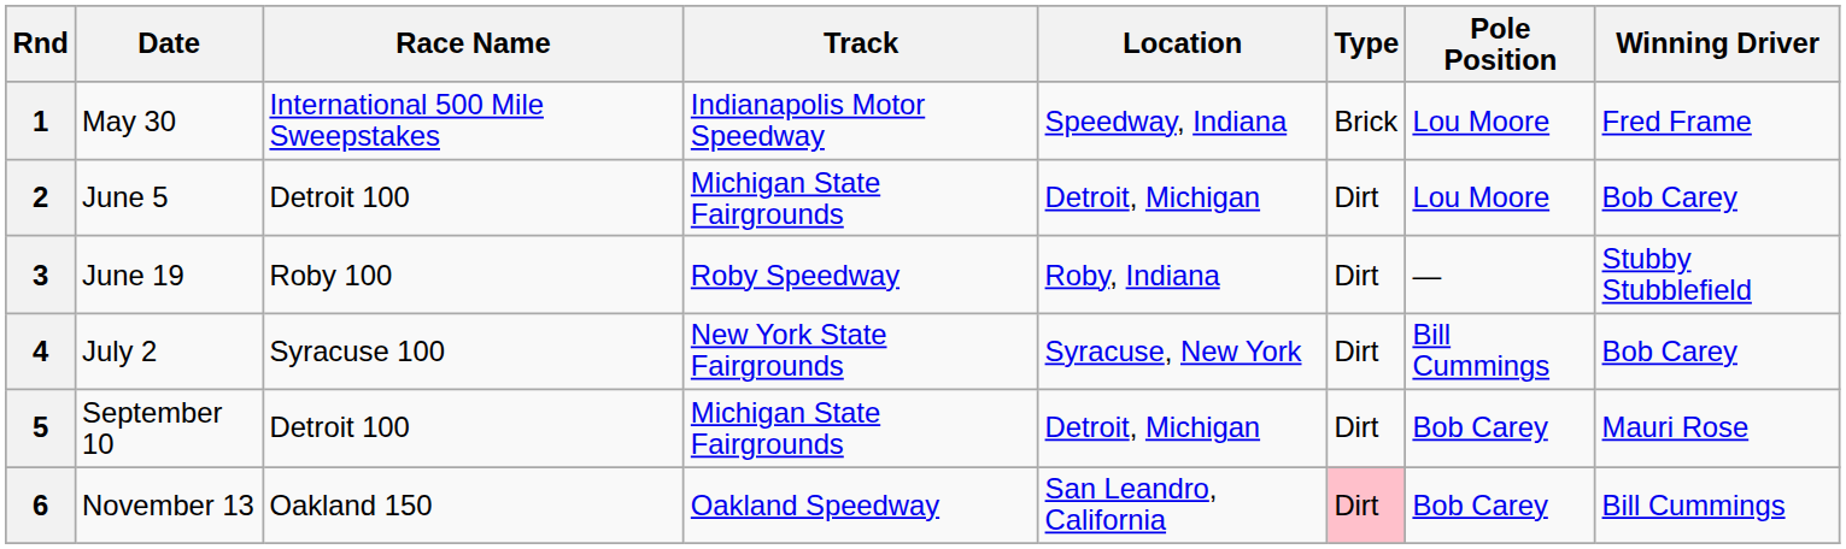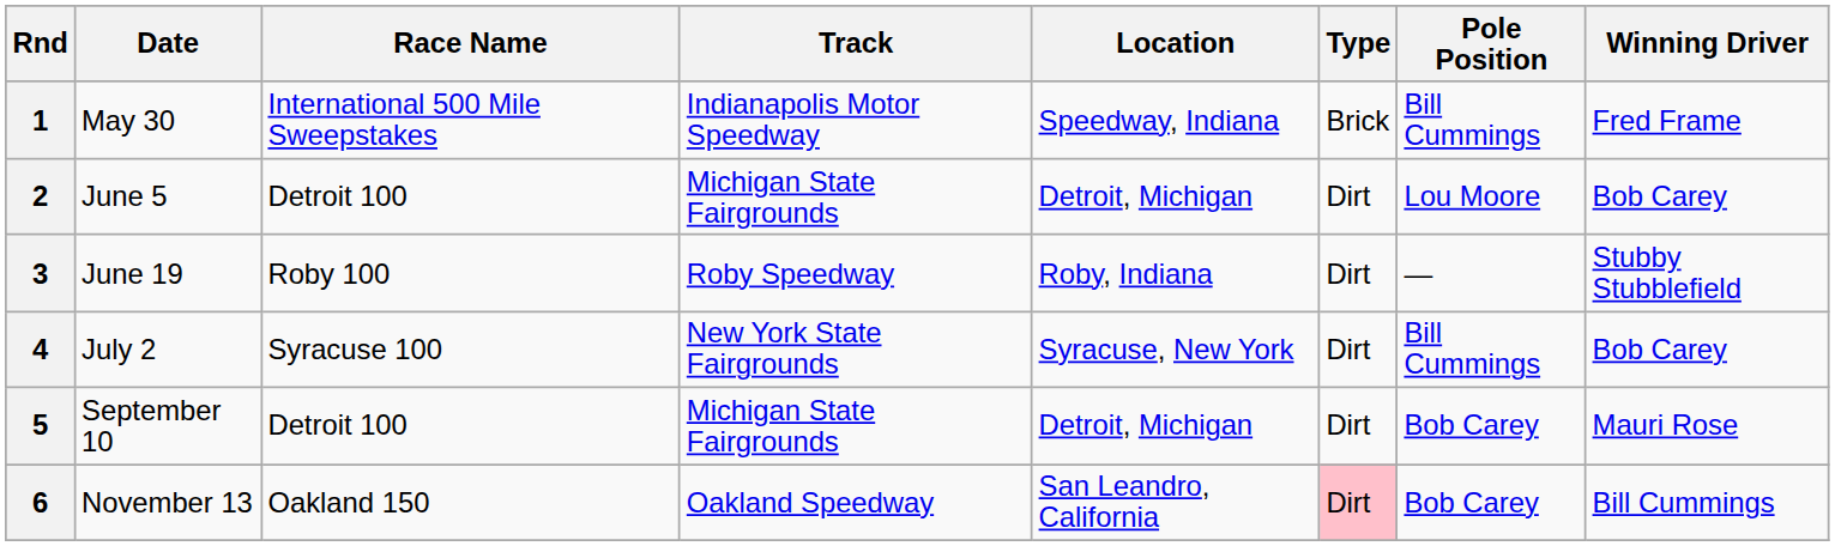 <table class="wikitable" style="font-size:85%">
 <tr>
 <th>Rnd</th>
 <th>Date</th>
 <th>Race Name</th>
 <th>Track</th>
 <th>Location</th>
 <th>Type</th>
 <th>Pole Position</th>
 <th>Winning Driver</th>
 </tr>
 <tr>
 <th>1</th>
 <td>May 30</td>
 <td> <a href='#'>International 500 Mile Sweepstakes</a></td>
 <td><a href='#'>Indianapolis Motor Speedway</a></td>
 <td><a href='#'>Speedway</a>, <a href='#'>Indiana</a></td>
 <td>Brick</td>
-<td> <a href='#'>Lou Moore</a></td>
+<td> <a href='#'>Bill Cummings</a></td>
 <td> <a href='#'>Fred Frame</a></td>
 </tr>
 <tr>
 <th>2</th>
 <td>June 5</td>
 <td> Detroit 100</td>
 <td><a href='#'>Michigan State Fairgrounds</a></td>
 <td><a href='#'>Detroit</a>, <a href='#'>Michigan</a></td>
 <td>Dirt</td>
 <td> <a href='#'>Lou Moore</a></td>
 <td> <a href='#'>Bob Carey</a></td>
 </tr>
 <tr>
 <th>3</th>
 <td>June 19</td>
 <td> Roby 100</td>
 <td><a href='#'>Roby Speedway</a></td>
 <td><a href='#'>Roby</a>, <a href='#'>Indiana</a></td>
 <td>Dirt</td>
 <td>—</td>
 <td> <a href='#'>Stubby Stubblefield</a></td>
 </tr>
 <tr>
 <th>4</th>
 <td>July 2</td>
 <td> Syracuse 100</td>
 <td><a href='#'>New York State Fairgrounds</a></td>
 <td><a href='#'>Syracuse</a>, <a href='#'>New York</a></td>
 <td>Dirt</td>
 <td> <a href='#'>Bill Cummings</a></td>
 <td> <a href='#'>Bob Carey</a></td>
 </tr>
 <tr>
 <th>5</th>
 <td>September 10</td>
 <td> Detroit 100</td>
 <td><a href='#'>Michigan State Fairgrounds</a></td>
 <td><a href='#'>Detroit</a>, <a href='#'>Michigan</a></td>
 <td>Dirt</td>
 <td> <a href='#'>Bob Carey</a></td>
 <td> <a href='#'>Mauri Rose</a></td>
 </tr>
 <tr>
 <th>6</th>
 <td>November 13</td>
 <td> Oakland 150</td>
 <td><a href='#'>Oakland Speedway</a></td>
 <td><a href='#'>San Leandro</a>, <a href='#'>California</a></td>
 <td style="background: pink;">Dirt</td>
 <td> <a href='#'>Bob Carey</a></td>
 <td> <a href='#'>Bill Cummings</a></td>
 </tr>
 </table>
